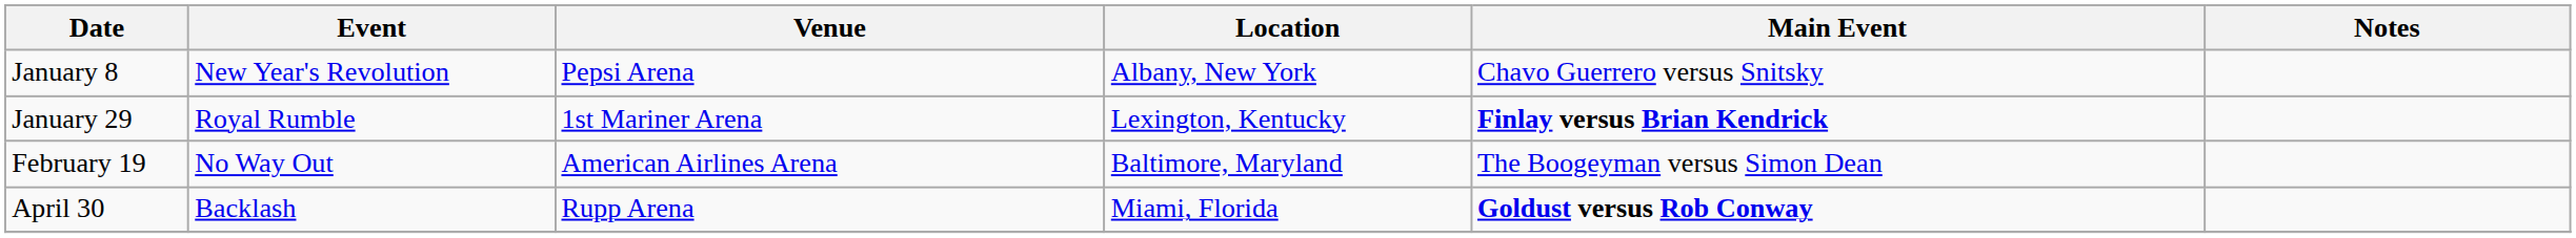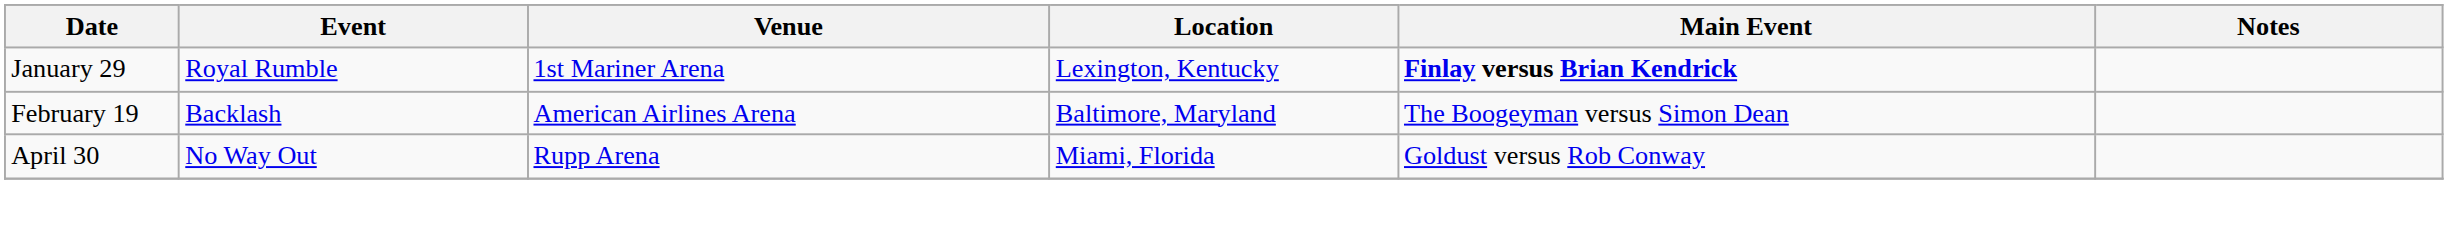 <table class="sortable wikitable succession-box" style="font-size:85%; width:100%">
 <tr>
 <th scope="col" style="width:5%;">Date</th>
 <th scope="col" style="width:10%;">Event</th>
 <th scope="col" style="width:15%;">Venue</th>
 <th scope="col" style="width:10%;">Location</th>
 <th scope="col" style="width:20%;">Main Event</th>
 <th scope="col" style="width:10%;">Notes</th>
-</tr>
-<tr>
-<td>January 8</td>
-<td><a href='#'>New Year's Revolution</a></td>
-<td><a href='#'>Pepsi Arena</a></td>
-<td><a href='#'>Albany, New York</a></td>
-<td><a href='#'>Chavo Guerrero</a> versus <a href='#'>Snitsky</a></td>
-<td></td>
 </tr>
 <tr>
 <td>January 29</td>
 <td><a href='#'>Royal Rumble</a></td>
 <td><a href='#'>1st Mariner Arena</a></td>
 <td><a href='#'>Lexington, Kentucky</a></td>
 <td><strong><a href='#'>Finlay</a> versus <a href='#'>Brian Kendrick</a></strong></td>
 <td></td>
 </tr>
 <tr>
 <td>February 19</td>
-<td><a href='#'>No Way Out</a></td>
+<td><a href='#'>Backlash</a></td>
 <td><a href='#'>American Airlines Arena</a></td>
 <td><a href='#'>Baltimore, Maryland</a></td>
 <td><a href='#'>The Boogeyman</a> versus <a href='#'>Simon Dean</a></td>
 <td></td>
 </tr>
 <tr>
 <td>April 30</td>
-<td><a href='#'>Backlash</a></td>
+<td><a href='#'>No Way Out</a></td>
 <td><a href='#'>Rupp Arena</a></td>
 <td><a href='#'>Miami, Florida</a></td>
-<td><strong><a href='#'>Goldust</a> versus <a href='#'>Rob Conway</a></strong></td>
+<td><a href='#'>Goldust</a> versus <a href='#'>Rob Conway</a></td>
 <td></td>
 </tr>
 <tr>
 </tr>
 </table>
